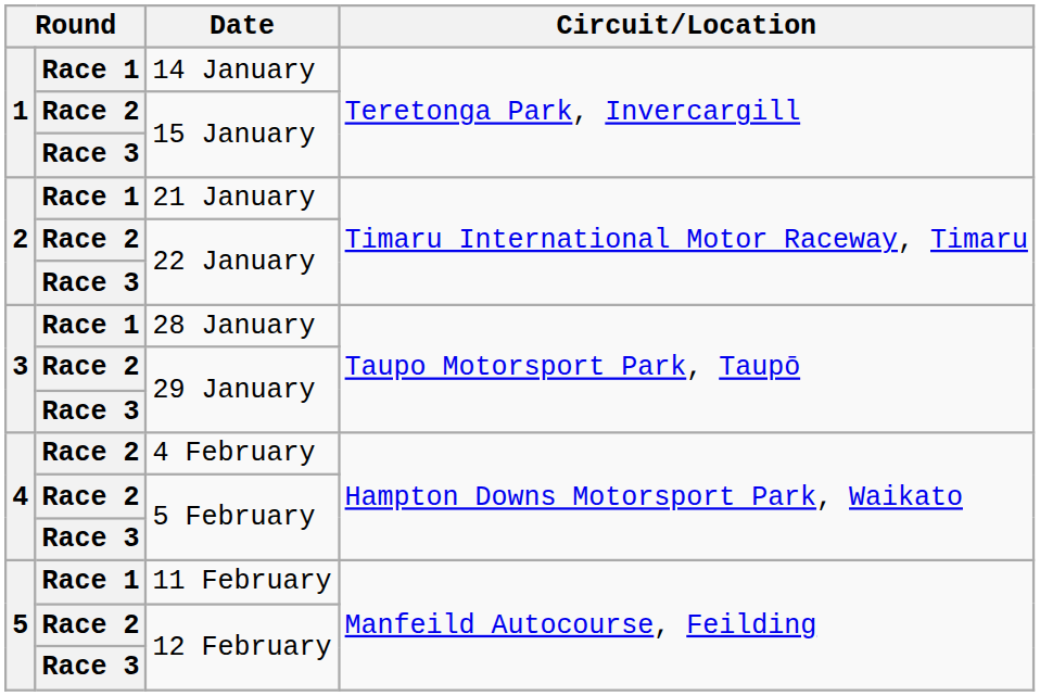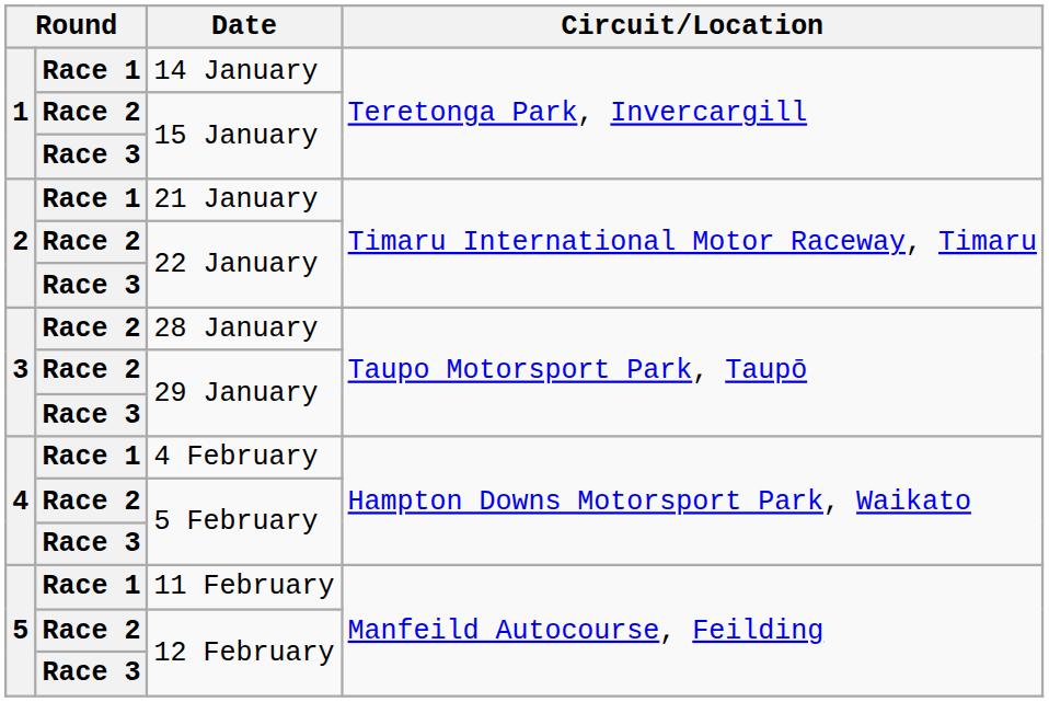 <table class="wikitable" style="font-size: 85%;">
 <tr>
 <th colspan=2>Round</th>
 <th>Date</th>
 <th>Circuit/Location</th>
 </tr>
 <tr>
 <th rowspan=3>1</th>
 <th>Race 1</th>
 <td>14 January</td>
 <td rowspan=3> <a href='#'>Teretonga Park</a>, <a href='#'>Invercargill</a></td>
 </tr>
 <tr>
 <th>Race 2</th>
 <td rowspan=2>15 January</td>
 </tr>
 <tr>
 <th>Race 3</th>
 </tr>
 <tr>
 <th rowspan=3>2</th>
 <th>Race 1</th>
 <td>21 January</td>
 <td rowspan=3> <a href='#'>Timaru International Motor Raceway</a>, <a href='#'>Timaru</a></td>
 </tr>
 <tr>
 <th>Race 2</th>
 <td rowspan=2>22 January</td>
 </tr>
 <tr>
 <th>Race 3</th>
 </tr>
 <tr>
 <th rowspan=3>3</th>
-<th>Race 1</th>
+<th>Race 2</th>
 <td>28 January</td>
 <td rowspan=3> <a href='#'>Taupo Motorsport Park</a>, <a href='#'>Taupō</a></td>
 </tr>
 <tr>
 <th>Race 2</th>
 <td rowspan=2>29 January</td>
 </tr>
 <tr>
 <th>Race 3</th>
 </tr>
 <tr>
 <th rowspan=3>4</th>
-<th>Race 2</th>
+<th>Race 1</th>
 <td>4 February</td>
 <td rowspan=3> <a href='#'>Hampton Downs Motorsport Park</a>, <a href='#'>Waikato</a></td>
 </tr>
 <tr>
 <th>Race 2</th>
 <td rowspan=2>5 February</td>
 </tr>
 <tr>
 <th>Race 3</th>
 </tr>
 <tr>
 <th rowspan=3>5</th>
 <th>Race 1</th>
 <td>11 February</td>
 <td rowspan=3> <a href='#'>Manfeild Autocourse</a>, <a href='#'>Feilding</a></td>
 </tr>
 <tr>
 <th>Race 2</th>
 <td rowspan=2>12 February</td>
 </tr>
 <tr>
 <th>Race 3</th>
 </tr>
 </table>
